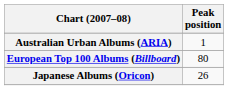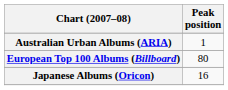 <table class="wikitable sortable plainrowheaders" style="text-align:center">
 <tr>
 <th scope="col">Chart (2007–08)</th>
 <th scope="col">Peak<br>position</th>
 </tr>
 <tr>
 </tr>
 <tr>
 <th scope="row">Australian Urban Albums (<a href='#'>ARIA</a>)</th>
 <td style="text-align:center;">1</td>
 </tr>
 <tr>
 </tr>
 <tr>
 </tr>
 <tr>
 </tr>
 <tr>
 <th scope="row"><a href='#'>European Top 100 Albums</a> (<em><a href='#'>Billboard</a></em>)<br></th>
 <td align="center">80</td>
 </tr>
 <tr>
 </tr>
 <tr>
 </tr>
 <tr>
 </tr>
 <tr>
 </tr>
 <tr>
 <th scope="row">Japanese Albums (<a href='#'>Oricon</a>)</th>
-<td>26</td>
+<td>16</td>
 </tr>
 <tr>
 </tr>
 <tr>
 </tr>
 <tr>
 </tr>
 <tr>
 </tr>
 <tr>
 </tr>
 <tr>
 </tr>
 <tr>
 </tr>
 <tr>
 </tr>
 <tr>
 </tr>
 <tr>
 </tr>
 </table>
